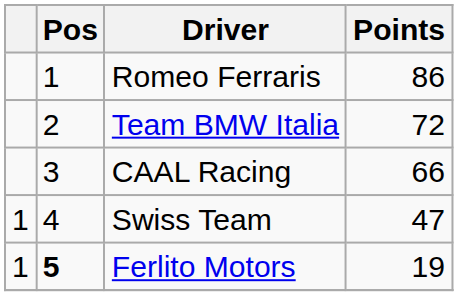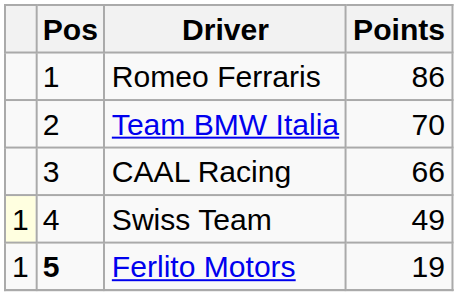 <table class="wikitable" style="font-size: 95%;">
 <tr>
 <th></th>
 <th>Pos</th>
 <th>Driver</th>
 <th>Points</th>
 </tr>
 <tr>
 <td align="left"></td>
 <td>1</td>
 <td> Romeo Ferraris</td>
 <td align="right">86</td>
 </tr>
 <tr>
 <td align="left"></td>
 <td>2</td>
 <td> <a href='#'>Team BMW Italia</a></td>
-<td align="right">72</td>
+<td align="right">70</td>
 </tr>
 <tr>
 <td align="left"></td>
 <td>3</td>
 <td> CAAL Racing</td>
 <td align="right">66</td>
 </tr>
 <tr>
-<td align="left"> 1</td>
+<td align="left" style="background: lightyellow;"> 1</td>
 <td>4</td>
 <td> Swiss Team</td>
-<td align="right">47</td>
+<td align="right">49</td>
 </tr>
 <tr>
 <td align="left"> 1</td>
 <td><strong>5</strong></td>
 <td> <a href='#'>Ferlito Motors</a></td>
 <td align="right">19</td>
 </tr>
 <tr>
 </tr>
 </table>
